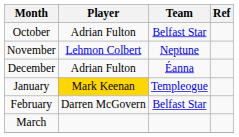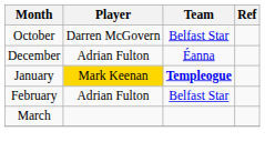 <table class="wikitable" style="text-align:center">
 <tr>
 <th>Month</th>
 <th>Player</th>
 <th>Team</th>
 <th>Ref</th>
 </tr>
 <tr>
 <td>October</td>
-<td>Adrian Fulton</td>
+<td>Darren McGovern</td>
 <td><a href='#'>Belfast Star</a></td>
-<td></td>
-</tr>
-<tr>
-<td>November</td>
-<td><a href='#'>Lehmon Colbert</a></td>
-<td><a href='#'>Neptune</a></td>
 <td></td>
 </tr>
 <tr>
 <td>December</td>
 <td>Adrian Fulton</td>
 <td><a href='#'>Éanna</a></td>
 <td></td>
 </tr>
 <tr>
 <td>January</td>
 <td style="background: gold;">Mark Keenan</td>
-<td><a href='#'>Templeogue</a></td>
+<td><strong><a href='#'>Templeogue</a></strong></td>
 <td></td>
 </tr>
 <tr>
 <td>February</td>
-<td>Darren McGovern</td>
+<td>Adrian Fulton</td>
 <td><a href='#'>Belfast Star</a></td>
 <td></td>
 </tr>
 <tr>
 <td>March</td>
 <td></td>
 <td></td>
 <td></td>
 </tr>
 <tr>
 </tr>
 </table>
